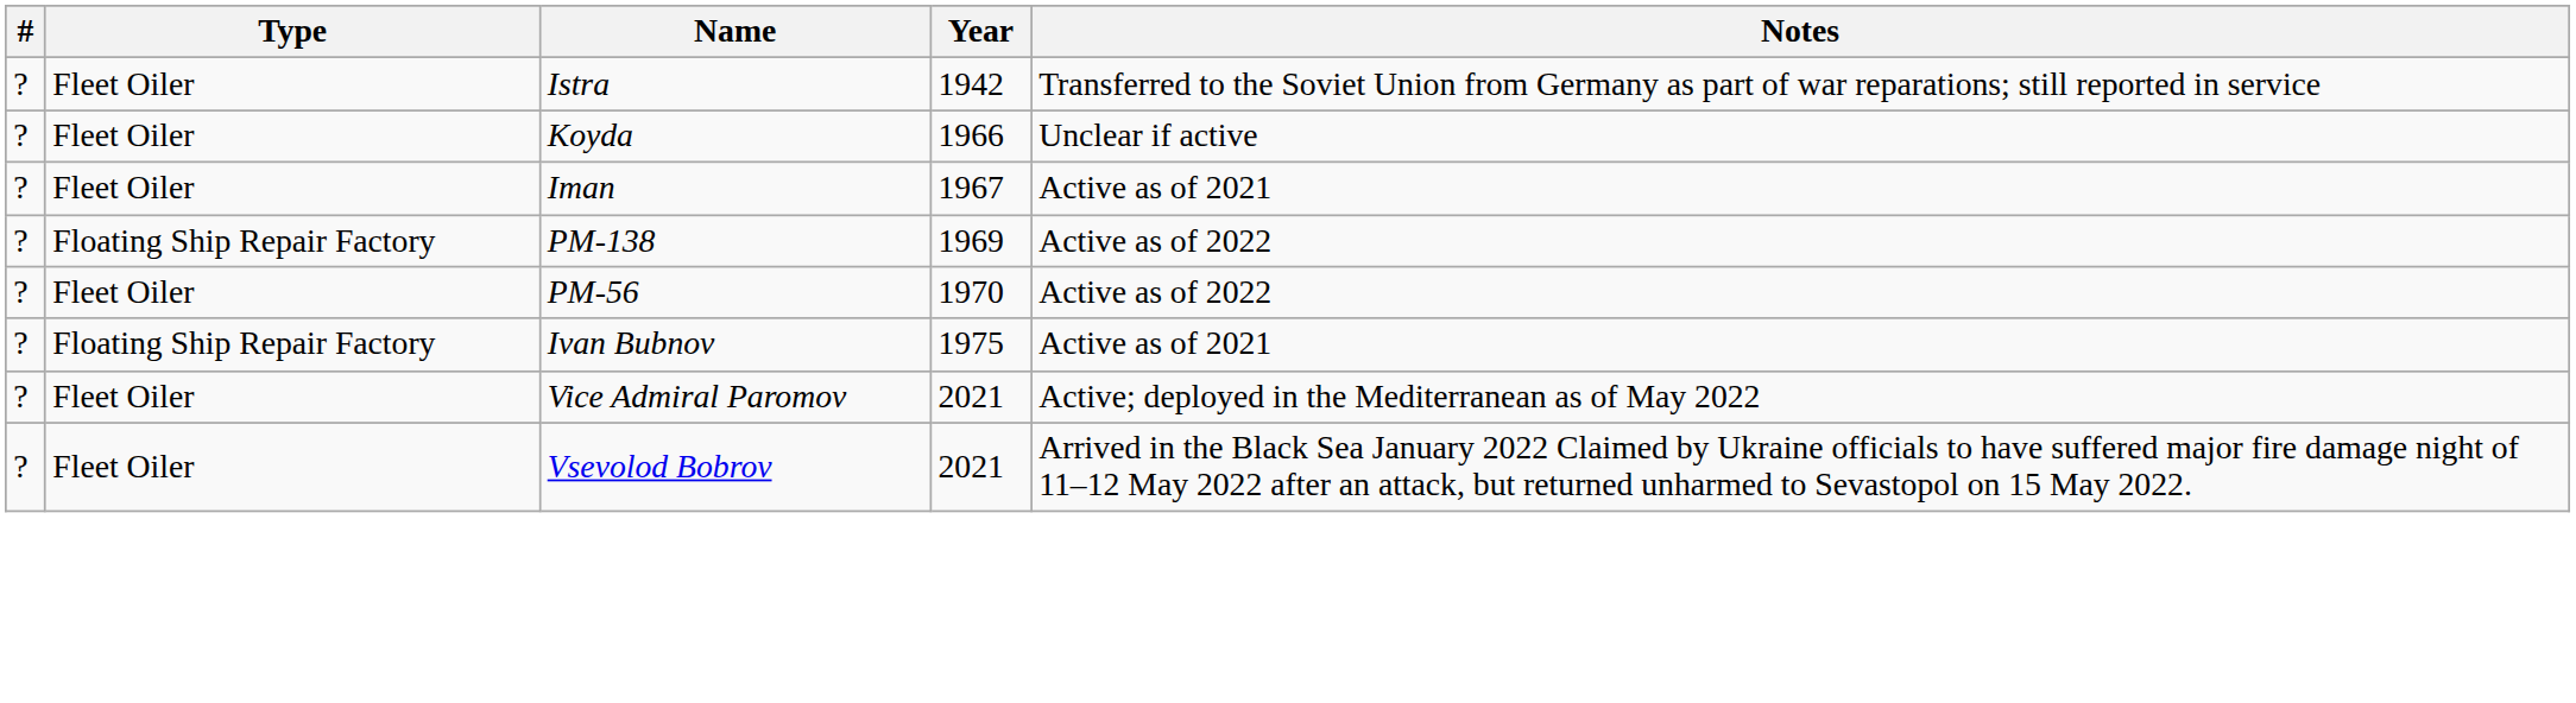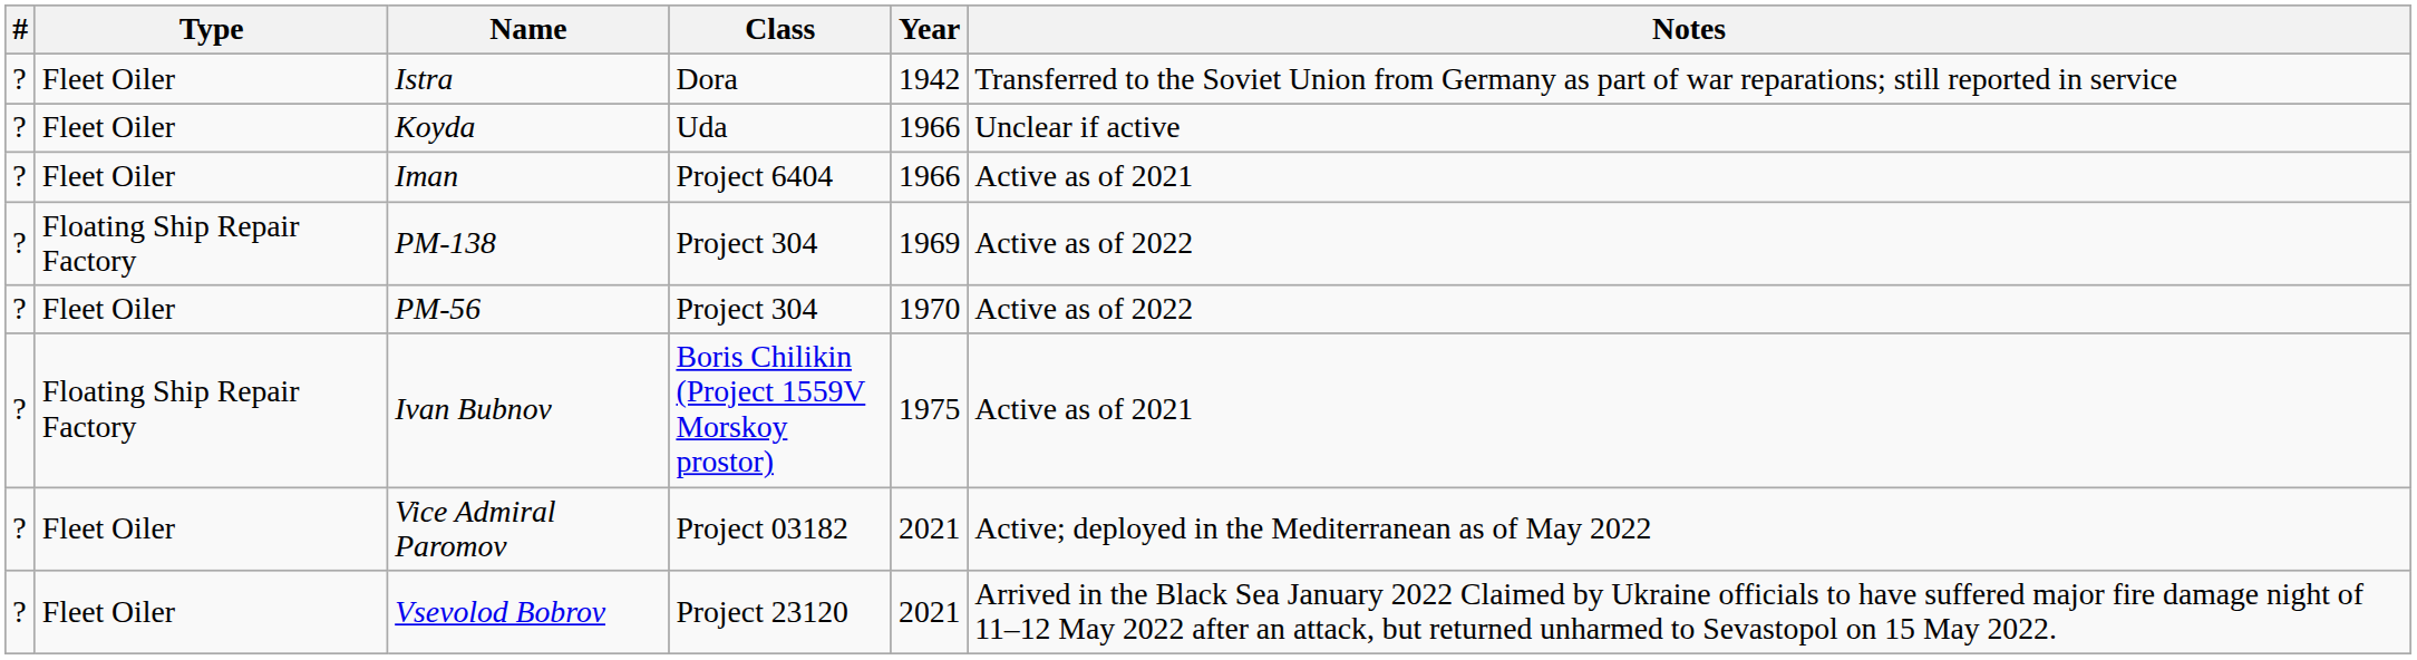 <table class="wikitable">
 <tr>
 <th>#</th>
 <th>Type</th>
 <th>Name</th>
+<th>Class</th>
 <th>Year</th>
 <th style="width:60%">Notes</th>
 </tr>
 <tr>
 <td>?</td>
 <td>Fleet Oiler</td>
 <td><em>Istra</em></td>
+<td>Dora</td>
 <td>1942</td>
 <td>Transferred to the Soviet Union from Germany as part of war reparations; still reported in service</td>
 </tr>
 <tr>
 <td>?</td>
 <td>Fleet Oiler</td>
 <td><em>Koyda</em></td>
+<td>Uda</td>
 <td>1966</td>
 <td>Unclear if active</td>
 </tr>
 <tr>
 <td>?</td>
 <td>Fleet Oiler</td>
 <td><em>Iman</em></td>
-<td>1967</td>
+<td>Project 6404</td>
+<td>1966</td>
 <td>Active as of 2021</td>
 </tr>
 <tr>
 <td>?</td>
 <td>Floating Ship Repair Factory</td>
 <td><em>PM-138</em></td>
+<td>Project 304</td>
 <td>1969</td>
 <td>Active as of 2022</td>
 </tr>
 <tr>
 <td>?</td>
 <td>Fleet Oiler</td>
 <td><em>PM-56</em></td>
+<td>Project 304</td>
 <td>1970</td>
 <td>Active as of 2022</td>
 </tr>
 <tr>
 <td>?</td>
 <td>Floating Ship Repair Factory</td>
 <td><em>Ivan Bubnov</em></td>
+<td><a href='#'>Boris Chilikin<br>(Project 1559V<br>Morskoy prostor)</a></td>
 <td>1975</td>
 <td>Active as of 2021</td>
 </tr>
 <tr>
 <td>?</td>
 <td>Fleet Oiler</td>
 <td><em>Vice Admiral Paromov</em></td>
+<td>Project 03182</td>
 <td>2021</td>
 <td>Active; deployed in the Mediterranean as of May 2022</td>
 </tr>
 <tr>
 <td>?</td>
 <td>Fleet Oiler</td>
 <td><em><a href='#'>Vsevolod Bobrov</a></em></td>
+<td>Project 23120</td>
 <td>2021</td>
 <td>Arrived in the Black Sea January 2022 Claimed by Ukraine officials to have suffered major fire damage night of 11–12 May 2022 after an attack, but returned unharmed to Sevastopol on 15 May 2022.</td>
 </tr>
 </table>
